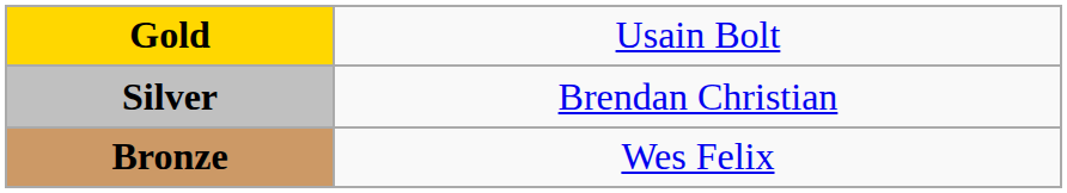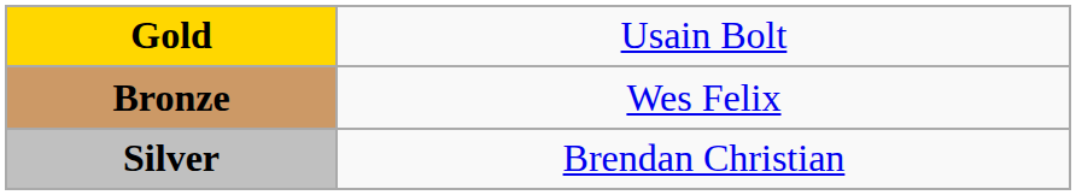 <table class="wikitable" style="text-align:center; " width="35%">
 <tr>
 <td bgcolor="gold"><strong>Gold</strong></td>
 <td><a href='#'>Usain Bolt</a><br>  <small><em></em></small></td>
 </tr>
 <tr>
+<td bgcolor="CC9966"><strong>Bronze</strong></td>
+<td><a href='#'>Wes Felix</a><br>  <small><em></em></small></td>
+</tr>
+<tr>
 <td bgcolor="silver"><strong>Silver</strong></td>
 <td><a href='#'>Brendan Christian</a><br>  <small><em></em></small></td>
 </tr>
-<tr>
-<td bgcolor="CC9966"><strong>Bronze</strong></td>
-<td><a href='#'>Wes Felix</a><br>  <small><em></em></small></td>
-</tr>
 </table>
